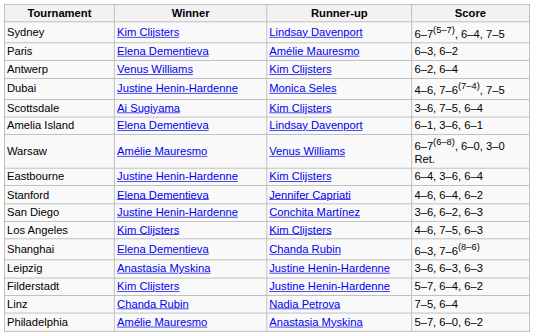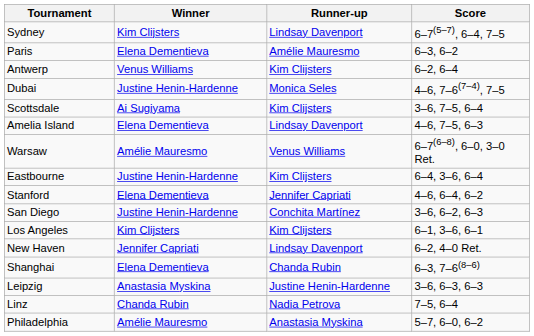 <table class="wikitable">
 <tr>
 <th width="150">Tournament</th>
 <th width="210">Winner</th>
 <th width="200">Runner-up</th>
 <th width="160">Score</th>
 </tr>
 <tr>
 <td>Sydney</td>
 <td> <a href='#'>Kim Clijsters</a></td>
 <td> <a href='#'>Lindsay Davenport</a></td>
 <td>6–7<sup>(5–7)</sup>, 6–4, 7–5</td>
 </tr>
 <tr>
 <td>Paris</td>
 <td> <a href='#'>Elena Dementieva</a></td>
 <td> <a href='#'>Amélie Mauresmo</a></td>
 <td>6–3, 6–2</td>
 </tr>
 <tr>
 <td>Antwerp</td>
 <td> <a href='#'>Venus Williams</a></td>
 <td> <a href='#'>Kim Clijsters</a></td>
 <td>6–2, 6–4</td>
 </tr>
 <tr>
 <td>Dubai</td>
 <td> <a href='#'>Justine Henin-Hardenne</a></td>
 <td> <a href='#'>Monica Seles</a></td>
 <td>4–6, 7–6<sup>(7–4)</sup>, 7–5</td>
 </tr>
 <tr>
 <td>Scottsdale</td>
 <td> <a href='#'>Ai Sugiyama</a></td>
 <td> <a href='#'>Kim Clijsters</a></td>
 <td>3–6, 7–5, 6–4</td>
 </tr>
 <tr>
 <td>Amelia Island</td>
 <td> <a href='#'>Elena Dementieva</a></td>
 <td> <a href='#'>Lindsay Davenport</a></td>
-<td>6–1, 3–6, 6–1</td>
+<td>4–6, 7–5, 6–3</td>
 </tr>
 <tr>
 <td>Warsaw</td>
 <td> <a href='#'>Amélie Mauresmo</a></td>
 <td> <a href='#'>Venus Williams</a></td>
 <td>6–7<sup>(6–8)</sup>, 6–0, 3–0 Ret.</td>
 </tr>
 <tr>
 <td>Eastbourne</td>
 <td> <a href='#'>Justine Henin-Hardenne</a></td>
 <td> <a href='#'>Kim Clijsters</a></td>
 <td>6–4, 3–6, 6–4</td>
 </tr>
 <tr>
 <td>Stanford</td>
 <td> <a href='#'>Elena Dementieva</a></td>
 <td> <a href='#'>Jennifer Capriati</a></td>
 <td>4–6, 6–4, 6–2</td>
 </tr>
 <tr>
 <td>San Diego</td>
 <td> <a href='#'>Justine Henin-Hardenne</a></td>
 <td> <a href='#'>Conchita Martínez</a></td>
 <td>3–6, 6–2, 6–3</td>
 </tr>
 <tr>
 <td>Los Angeles</td>
 <td> <a href='#'>Kim Clijsters</a></td>
 <td> <a href='#'>Kim Clijsters</a></td>
-<td>4–6, 7–5, 6–3</td>
+<td>6–1, 3–6, 6–1</td>
+</tr>
+<tr>
+<td>New Haven</td>
+<td> <a href='#'>Jennifer Capriati</a></td>
+<td> <a href='#'>Lindsay Davenport</a></td>
+<td>6–2, 4–0 Ret.</td>
 </tr>
 <tr>
 <td>Shanghai</td>
 <td> <a href='#'>Elena Dementieva</a></td>
 <td> <a href='#'>Chanda Rubin</a></td>
 <td>6–3, 7–6<sup>(8–6)</sup></td>
 </tr>
 <tr>
 <td>Leipzig</td>
 <td> <a href='#'>Anastasia Myskina</a></td>
 <td> <a href='#'>Justine Henin-Hardenne</a></td>
 <td>3–6, 6–3, 6–3</td>
 </tr>
 <tr>
-<td>Filderstadt</td>
-<td> <a href='#'>Kim Clijsters</a></td>
-<td> <a href='#'>Justine Henin-Hardenne</a></td>
-<td>5–7, 6–4, 6–2</td>
-</tr>
-<tr>
 <td>Linz</td>
 <td> <a href='#'>Chanda Rubin</a></td>
 <td> <a href='#'>Nadia Petrova</a></td>
 <td>7–5, 6–4</td>
 </tr>
 <tr>
 <td>Philadelphia</td>
 <td> <a href='#'>Amélie Mauresmo</a></td>
 <td> <a href='#'>Anastasia Myskina</a></td>
 <td>5–7, 6–0, 6–2</td>
 </tr>
 </table>
